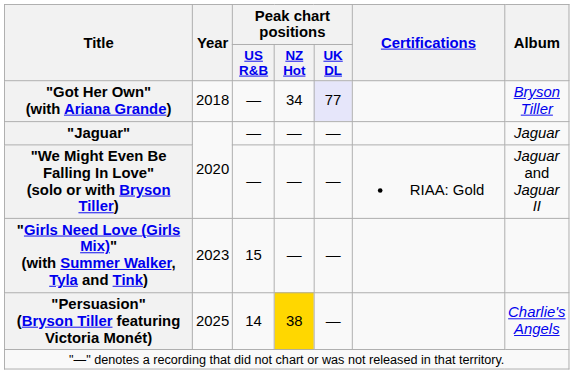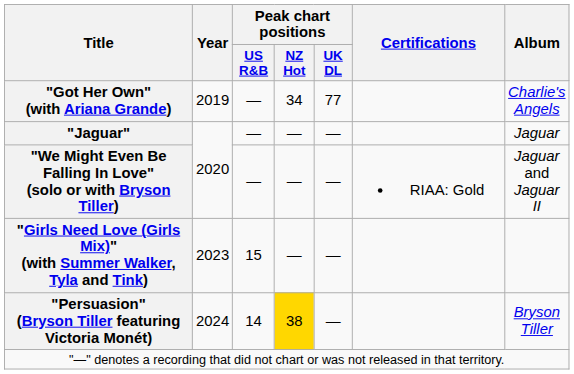 <table class="wikitable plainrowheaders" style="text-align:center;">
 <tr>
 <th scope="col" rowspan="2" style="width:16em;">Title</th>
 <th scope="col" rowspan="2">Year</th>
 <th scope="col" colspan="3">Peak chart positions</th>
 <th scope="col" rowspan="2" style="width:12em;"><a href='#'>Certifications</a></th>
 <th scope="col" rowspan="2">Album</th>
 </tr>
 <tr>
 <th scope="col" style="width:3em;font-size:90%;"><a href='#'>US<br>R&B</a><br></th>
 <th scope="col" style="width:3em;font-size:90%;"><a href='#'>NZ<br>Hot</a><br></th>
 <th scope="col" style="width:3em;font-size:90%;"><a href='#'>UK<br>DL</a><br></th>
 </tr>
 <tr>
 <th scope="row">"Got Her Own"<br><span>(with <a href='#'>Ariana Grande</a>)</span></th>
-<td>2018</td>
+<td>2019</td>
 <td>—</td>
 <td>34</td>
-<td style="background: lavender;">77</td>
+<td>77</td>
 <td></td>
-<td><em><a href='#'>Bryson Tiller</a></em></td>
+<td><em><a href='#'>Charlie's Angels</a></em></td>
 </tr>
 <tr>
 <th scope="row">"Jaguar"</th>
 <td rowspan="2">2020</td>
 <td>—</td>
 <td>—</td>
 <td>—</td>
 <td></td>
 <td><em>Jaguar</em></td>
 </tr>
 <tr>
 <th scope="row">"We Might Even Be Falling In Love"<br><span>(solo or with <a href='#'>Bryson Tiller</a>)</span></th>
 <td>—</td>
 <td>—</td>
 <td>—</td>
 <td><br><ul><li>RIAA: Gold</li></ul></td>
 <td><em>Jaguar</em> and <em>Jaguar II</em></td>
 </tr>
 <tr>
 <th scope="row">"<a href='#'>Girls Need Love (Girls Mix)</a>"<br><span>(with <a href='#'>Summer Walker</a>, <a href='#'>Tyla</a> and <a href='#'>Tink</a>)</span></th>
 <td>2023</td>
 <td>15</td>
 <td>—</td>
 <td>—</td>
 <td></td>
 <td></td>
 </tr>
 <tr>
 <th scope="row">"Persuasion"<br><span>(<a href='#'>Bryson Tiller</a> featuring Victoria Monét)</span></th>
-<td>2025</td>
+<td>2024</td>
 <td>14</td>
 <td style="background: gold;">38</td>
 <td>—</td>
 <td></td>
-<td><em><a href='#'>Charlie's Angels</a></em></td>
+<td><em><a href='#'>Bryson Tiller</a></em></td>
 </tr>
 <tr>
 <td colspan="11" style="font-size:85%">"—" denotes a recording that did not chart or was not released in that territory.</td>
 </tr>
 </table>
